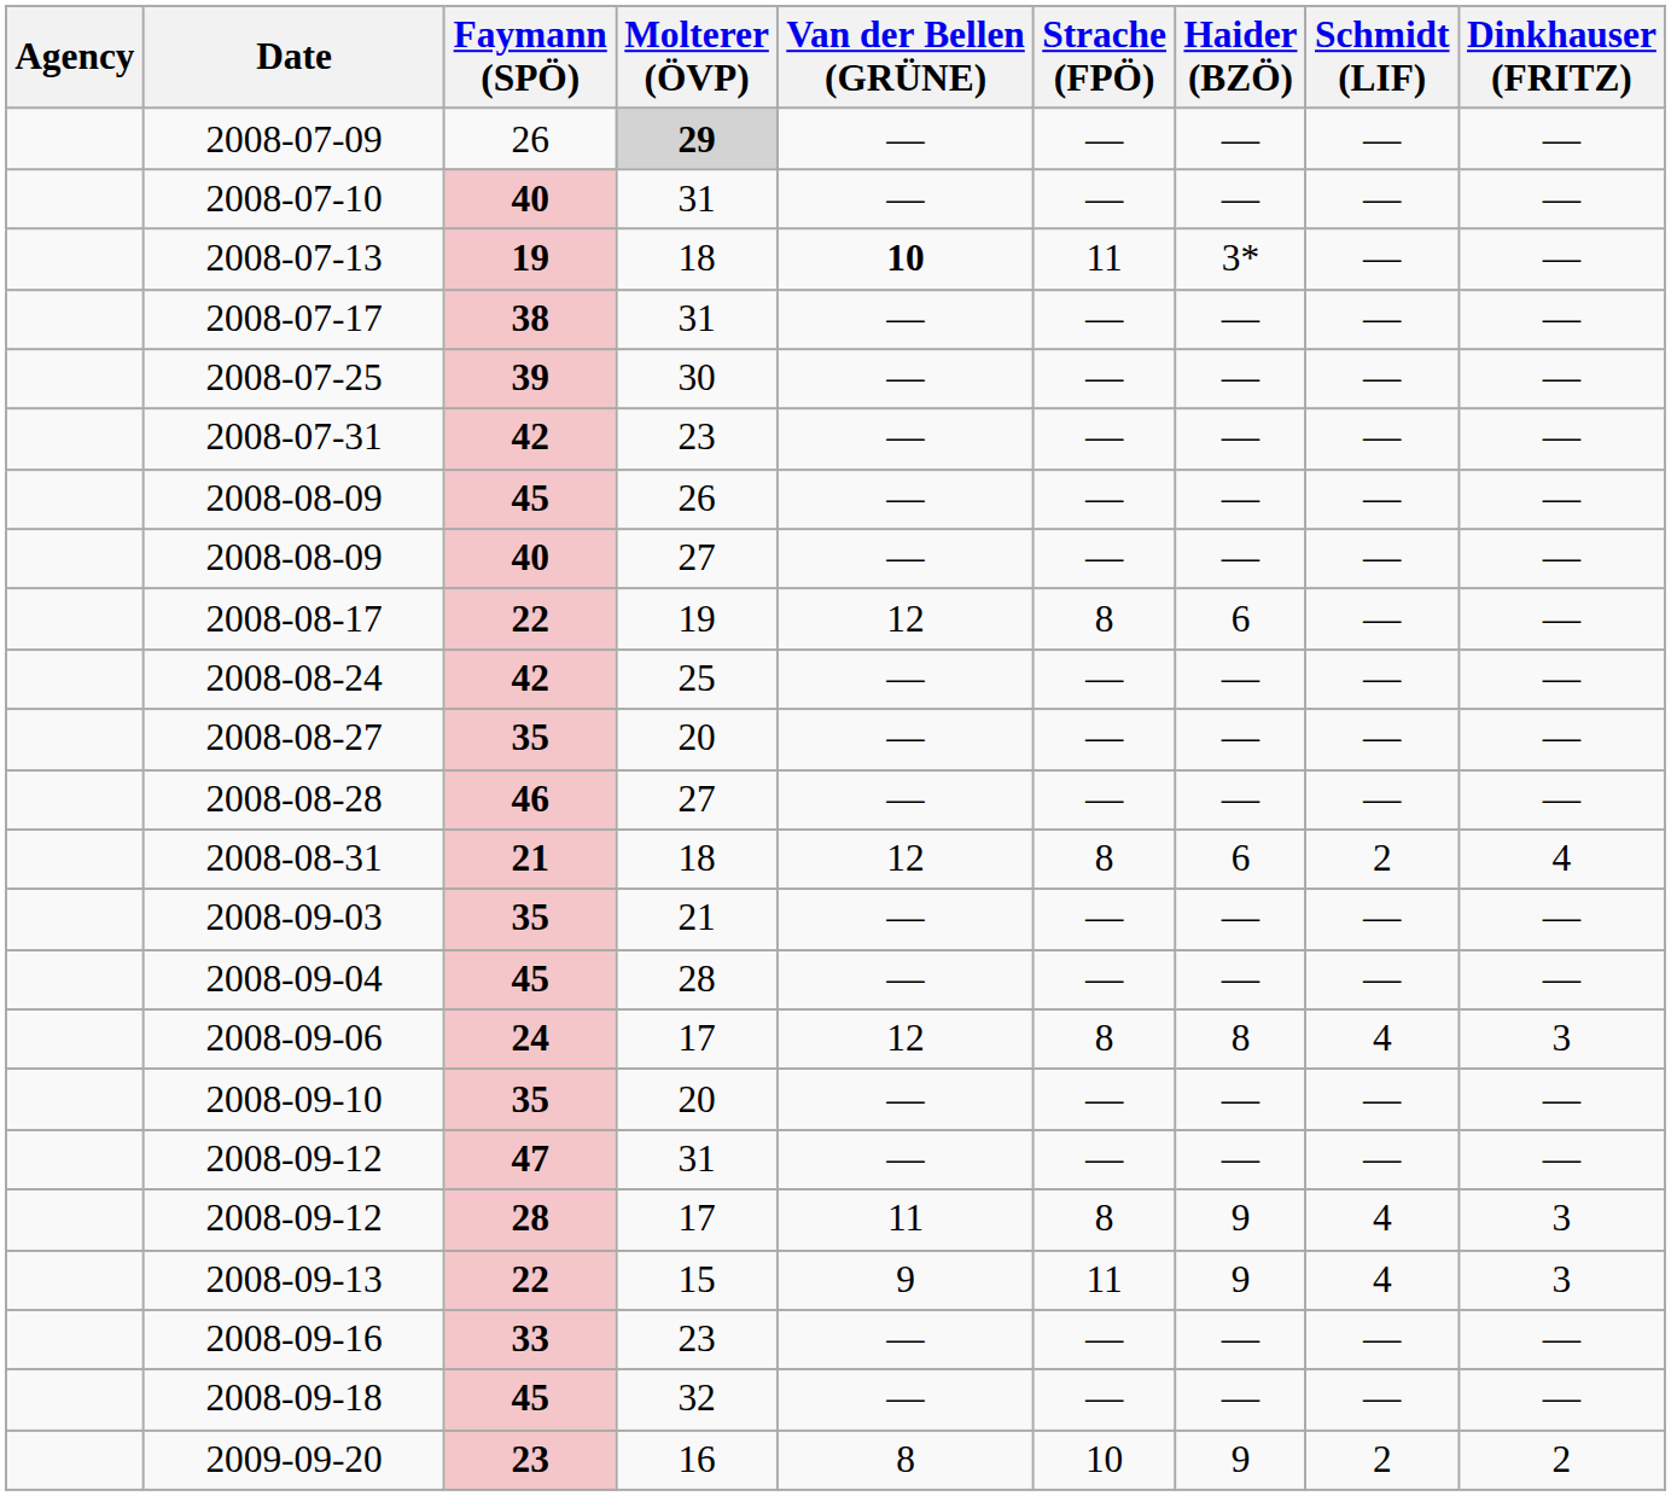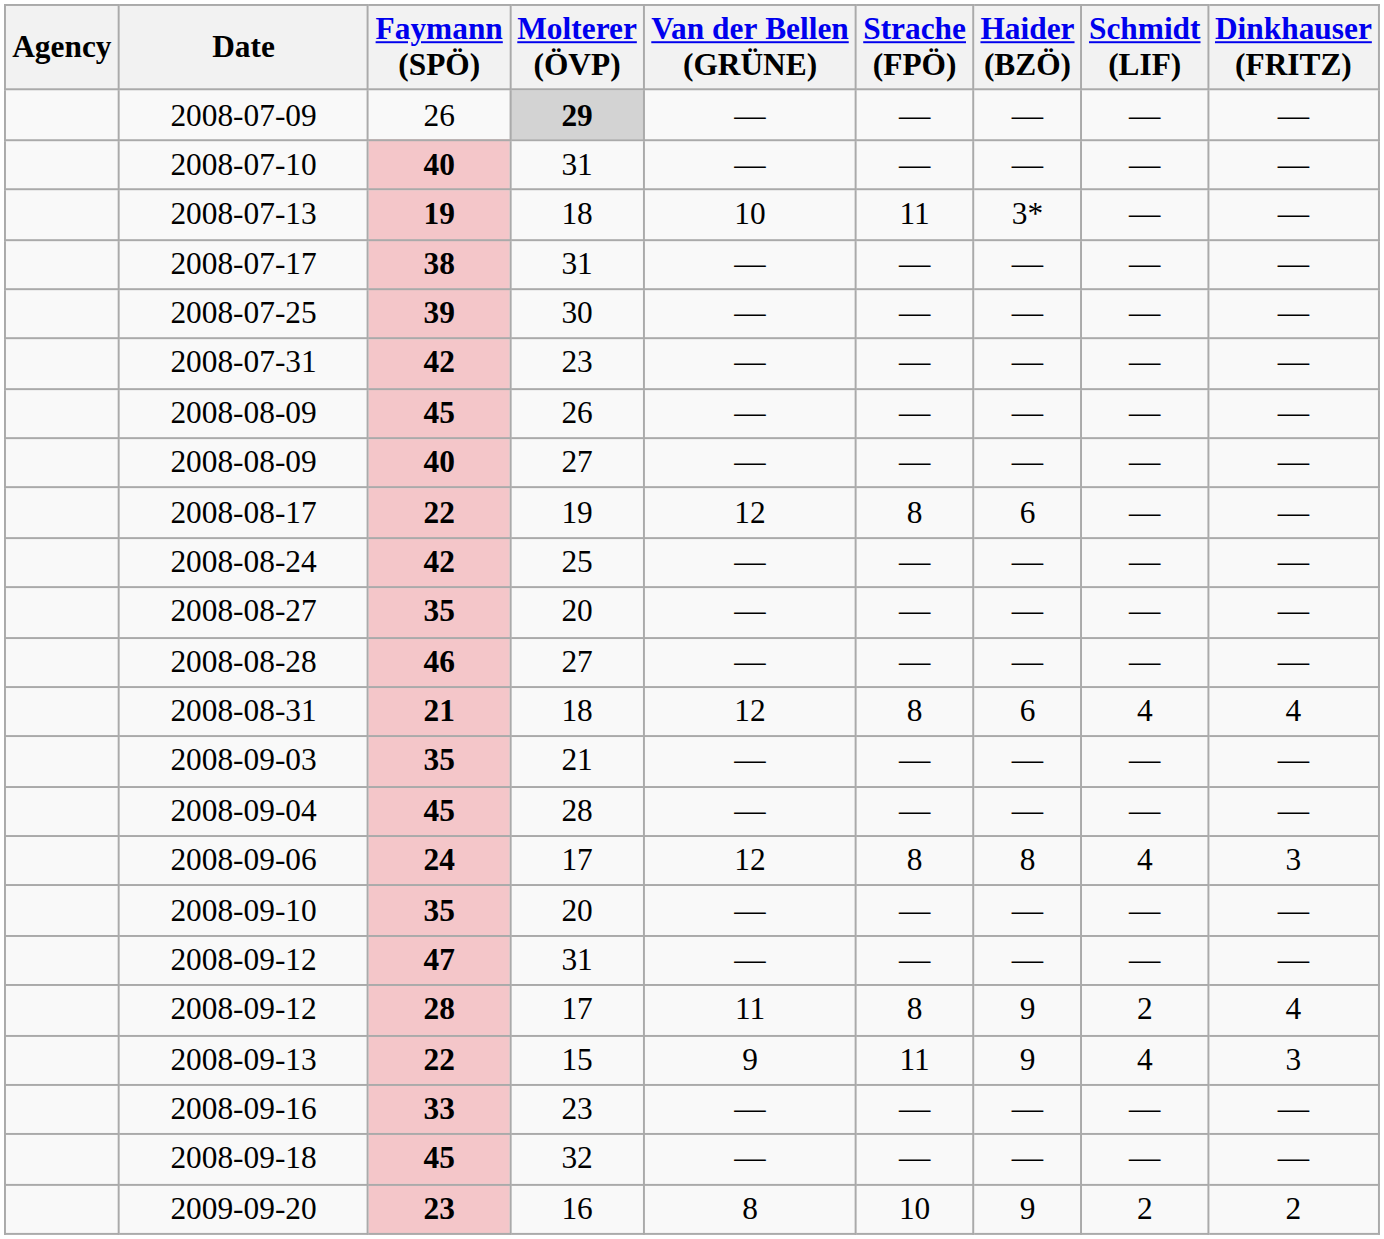 <table class="wikitable sortable" style="text-align:center">
 <tr>
 <th>Agency</th>
 <th style="width:120px">Date</th>
 <th><a href='#'>Faymann</a><br>(SPÖ)</th>
 <th><a href='#'>Molterer</a><br>(ÖVP)</th>
 <th><a href='#'>Van der Bellen</a><br>(GRÜNE)</th>
 <th><a href='#'>Strache</a><br>(FPÖ)</th>
 <th><a href='#'>Haider</a><br>(BZÖ)</th>
 <th><a href='#'>Schmidt</a><br>(LIF)</th>
 <th><a href='#'>Dinkhauser</a><br>(FRITZ)</th>
 </tr>
 <tr>
 <td></td>
 <td>2008-07-09</td>
 <td>26</td>
 <td bgcolor=lightgrey><strong>29</strong></td>
 <td>—</td>
 <td>—</td>
 <td>—</td>
 <td>—</td>
 <td>—</td>
 </tr>
 <tr>
 <td></td>
 <td>2008-07-10</td>
 <td style="background:#F4C6C9;"><strong>40</strong></td>
 <td>31</td>
 <td>—</td>
 <td>—</td>
 <td>—</td>
 <td>—</td>
 <td>—</td>
 </tr>
 <tr>
 <td></td>
 <td>2008-07-13</td>
 <td style="background:#F4C6C9;"><strong>19</strong></td>
 <td>18</td>
-<td><strong>10</strong></td>
+<td>10</td>
 <td>11</td>
 <td>3*</td>
 <td>—</td>
 <td>—</td>
 </tr>
 <tr>
 <td></td>
 <td>2008-07-17</td>
 <td style="background:#F4C6C9;"><strong>38</strong></td>
 <td>31</td>
 <td>—</td>
 <td>—</td>
 <td>—</td>
 <td>—</td>
 <td>—</td>
 </tr>
 <tr>
 <td></td>
 <td>2008-07-25</td>
 <td style="background:#F4C6C9;"><strong>39</strong></td>
 <td>30</td>
 <td>—</td>
 <td>—</td>
 <td>—</td>
 <td>—</td>
 <td>—</td>
 </tr>
 <tr>
 <td></td>
 <td>2008-07-31</td>
 <td style="background:#F4C6C9;"><strong>42</strong></td>
 <td>23</td>
 <td>—</td>
 <td>—</td>
 <td>—</td>
 <td>—</td>
 <td>—</td>
 </tr>
 <tr>
 <td></td>
 <td>2008-08-09</td>
 <td style="background:#F4C6C9;"><strong>45</strong></td>
 <td>26</td>
 <td>—</td>
 <td>—</td>
 <td>—</td>
 <td>—</td>
 <td>—</td>
 </tr>
 <tr>
 <td></td>
 <td>2008-08-09</td>
 <td style="background:#F4C6C9;"><strong>40</strong></td>
 <td>27</td>
 <td>—</td>
 <td>—</td>
 <td>—</td>
 <td>—</td>
 <td>—</td>
 </tr>
 <tr>
 <td></td>
 <td>2008-08-17</td>
 <td style="background:#F4C6C9;"><strong>22</strong></td>
 <td>19</td>
 <td>12</td>
 <td>8</td>
 <td>6</td>
 <td>—</td>
 <td>—</td>
 </tr>
 <tr>
 <td></td>
 <td>2008-08-24</td>
 <td style="background:#F4C6C9;"><strong>42</strong></td>
 <td>25</td>
 <td>—</td>
 <td>—</td>
 <td>—</td>
 <td>—</td>
 <td>—</td>
 </tr>
 <tr>
 <td></td>
 <td>2008-08-27</td>
 <td style="background:#F4C6C9;"><strong>35</strong></td>
 <td>20</td>
 <td>—</td>
 <td>—</td>
 <td>—</td>
 <td>—</td>
 <td>—</td>
 </tr>
 <tr>
 <td></td>
 <td>2008-08-28</td>
 <td style="background:#F4C6C9;"><strong>46</strong></td>
 <td>27</td>
 <td>—</td>
 <td>—</td>
 <td>—</td>
 <td>—</td>
 <td>—</td>
 </tr>
 <tr>
 <td></td>
 <td>2008-08-31</td>
 <td style="background:#F4C6C9;"><strong>21</strong></td>
 <td>18</td>
 <td>12</td>
 <td>8</td>
 <td>6</td>
-<td>2</td>
+<td>4</td>
 <td>4</td>
 </tr>
 <tr>
 <td></td>
 <td>2008-09-03</td>
 <td style="background:#F4C6C9;"><strong>35</strong></td>
 <td>21</td>
 <td>—</td>
 <td>—</td>
 <td>—</td>
 <td>—</td>
 <td>—</td>
 </tr>
 <tr>
 <td></td>
 <td>2008-09-04</td>
 <td style="background:#F4C6C9;"><strong>45</strong></td>
 <td>28</td>
 <td>—</td>
 <td>—</td>
 <td>—</td>
 <td>—</td>
 <td>—</td>
 </tr>
 <tr>
 <td></td>
 <td>2008-09-06</td>
 <td style="background:#F4C6C9;"><strong>24</strong></td>
 <td>17</td>
 <td>12</td>
 <td>8</td>
 <td>8</td>
 <td>4</td>
 <td>3</td>
 </tr>
 <tr>
 <td></td>
 <td>2008-09-10</td>
 <td style="background:#F4C6C9;"><strong>35</strong></td>
 <td>20</td>
 <td>—</td>
 <td>—</td>
 <td>—</td>
 <td>—</td>
 <td>—</td>
 </tr>
 <tr>
 <td></td>
 <td>2008-09-12</td>
 <td style="background:#F4C6C9;"><strong>47</strong></td>
 <td>31</td>
 <td>—</td>
 <td>—</td>
 <td>—</td>
 <td>—</td>
 <td>—</td>
 </tr>
 <tr>
 <td></td>
 <td>2008-09-12</td>
 <td style="background:#F4C6C9;"><strong>28</strong></td>
 <td>17</td>
 <td>11</td>
 <td>8</td>
 <td>9</td>
+<td>2</td>
 <td>4</td>
-<td>3</td>
 </tr>
 <tr>
 <td></td>
 <td>2008-09-13</td>
 <td style="background:#F4C6C9;"><strong>22</strong></td>
 <td>15</td>
 <td>9</td>
 <td>11</td>
 <td>9</td>
 <td>4</td>
 <td>3</td>
 </tr>
 <tr>
 <td></td>
 <td>2008-09-16</td>
 <td style="background:#F4C6C9;"><strong>33</strong></td>
 <td>23</td>
 <td>—</td>
 <td>—</td>
 <td>—</td>
 <td>—</td>
 <td>—</td>
 </tr>
 <tr>
 <td></td>
 <td>2008-09-18</td>
 <td style="background:#F4C6C9;"><strong>45</strong></td>
 <td>32</td>
 <td>—</td>
 <td>—</td>
 <td>—</td>
 <td>—</td>
 <td>—</td>
 </tr>
 <tr>
 <td></td>
 <td>2009-09-20</td>
 <td style="background:#F4C6C9;"><strong>23</strong></td>
 <td>16</td>
 <td>8</td>
 <td>10</td>
 <td>9</td>
 <td>2</td>
 <td>2</td>
 </tr>
 </table>
